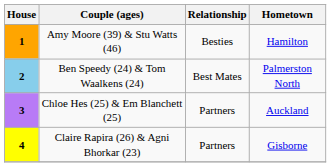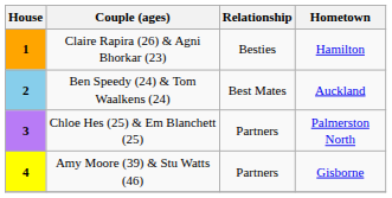 <table class="wikitable" style="text-align: center; font-size: 9pt; line-height:16px; width:40%">
 <tr valign="top">
 <th colspan="1">House</th>
 <th>Couple (ages)</th>
 <th>Relationship</th>
 <th>Hometown</th>
 </tr>
 <tr>
 <th style="width:2%;background:orange; height:10px;">1</th>
-<td>Amy Moore (39) & Stu Watts (46)</td>
+<td>Claire Rapira (26) & Agni Bhorkar (23)</td>
 <td>Besties</td>
 <td><a href='#'>Hamilton</a></td>
 </tr>
 <tr>
 <th style="width:2%;background:skyblue; height:10px;">2</th>
 <td>Ben Speedy (24) & Tom Waalkens (24)</td>
 <td>Best Mates</td>
-<td><a href='#'>Palmerston North</a></td>
+<td><a href='#'>Auckland</a></td>
 </tr>
 <tr>
 <th style="width:2%;background:#B87BF6; height:10px;">3</th>
 <td>Chloe Hes (25) & Em Blanchett (25)</td>
 <td>Partners</td>
-<td><a href='#'>Auckland</a></td>
+<td><a href='#'>Palmerston North</a></td>
 </tr>
 <tr>
 <th style="width:2%;background:yellow; height:10px;">4</th>
-<td>Claire Rapira (26) & Agni Bhorkar (23)</td>
+<td>Amy Moore (39) & Stu Watts (46)</td>
 <td>Partners</td>
 <td><a href='#'>Gisborne</a></td>
 </tr>
 <tr>
 </tr>
 </table>
